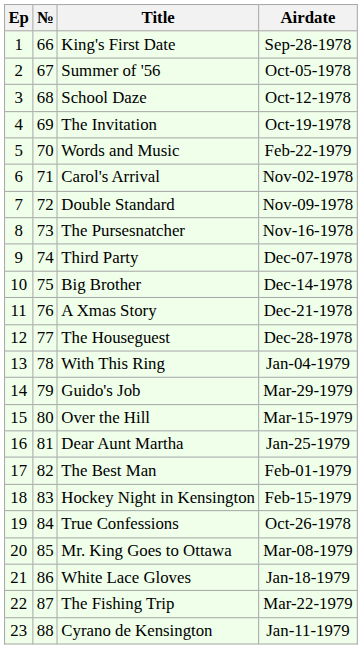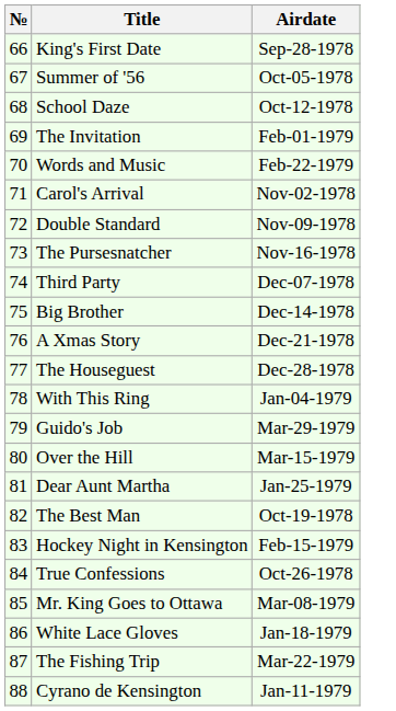 <table class=wikitable style="text-align:center; background:#EFFFEA">
 <tr>
-<th>Ep</th>
 <th>№</th>
 <th>Title</th>
 <th>Airdate</th>
 </tr>
 <tr>
-<td>1</td>
 <td>66</td>
 <td align="left">King's First Date</td>
 <td>Sep-28-1978</td>
 </tr>
 <tr>
-<td>2</td>
 <td>67</td>
 <td align="left">Summer of '56</td>
 <td>Oct-05-1978</td>
 </tr>
 <tr>
-<td>3</td>
 <td>68</td>
 <td align="left">School Daze</td>
 <td>Oct-12-1978</td>
 </tr>
 <tr>
-<td>4</td>
 <td>69</td>
 <td align="left">The Invitation</td>
-<td>Oct-19-1978</td>
+<td>Feb-01-1979</td>
 </tr>
 <tr>
-<td>5</td>
 <td>70</td>
 <td align="left">Words and Music</td>
 <td>Feb-22-1979</td>
 </tr>
 <tr>
-<td>6</td>
 <td>71</td>
 <td align="left">Carol's Arrival</td>
 <td>Nov-02-1978</td>
 </tr>
 <tr>
-<td>7</td>
 <td>72</td>
 <td align="left">Double Standard</td>
 <td>Nov-09-1978</td>
 </tr>
 <tr>
-<td>8</td>
 <td>73</td>
 <td align="left">The Pursesnatcher</td>
 <td>Nov-16-1978</td>
 </tr>
 <tr>
-<td>9</td>
 <td>74</td>
 <td align="left">Third Party</td>
 <td>Dec-07-1978</td>
 </tr>
 <tr>
-<td>10</td>
 <td>75</td>
 <td align="left">Big Brother</td>
 <td>Dec-14-1978</td>
 </tr>
 <tr>
-<td>11</td>
 <td>76</td>
 <td align="left">A Xmas Story</td>
 <td>Dec-21-1978</td>
 </tr>
 <tr>
-<td>12</td>
 <td>77</td>
 <td align="left">The Houseguest</td>
 <td>Dec-28-1978</td>
 </tr>
 <tr>
-<td>13</td>
 <td>78</td>
 <td align="left">With This Ring</td>
 <td>Jan-04-1979</td>
 </tr>
 <tr>
-<td>14</td>
 <td>79</td>
 <td align="left">Guido's Job</td>
 <td>Mar-29-1979</td>
 </tr>
 <tr>
-<td>15</td>
 <td>80</td>
 <td align="left">Over the Hill</td>
 <td>Mar-15-1979</td>
 </tr>
 <tr>
-<td>16</td>
 <td>81</td>
 <td align="left">Dear Aunt Martha</td>
 <td>Jan-25-1979</td>
 </tr>
 <tr>
-<td>17</td>
 <td>82</td>
 <td align="left">The Best Man</td>
-<td>Feb-01-1979</td>
+<td>Oct-19-1978</td>
 </tr>
 <tr>
-<td>18</td>
 <td>83</td>
 <td align="left">Hockey Night in Kensington</td>
 <td>Feb-15-1979</td>
 </tr>
 <tr>
-<td>19</td>
 <td>84</td>
 <td align="left">True Confessions</td>
 <td>Oct-26-1978</td>
 </tr>
 <tr>
-<td>20</td>
 <td>85</td>
 <td align="left">Mr. King Goes to Ottawa</td>
 <td>Mar-08-1979</td>
 </tr>
 <tr>
-<td>21</td>
 <td>86</td>
 <td align="left">White Lace Gloves</td>
 <td>Jan-18-1979</td>
 </tr>
 <tr>
-<td>22</td>
 <td>87</td>
 <td align="left">The Fishing Trip</td>
 <td>Mar-22-1979</td>
 </tr>
 <tr>
-<td>23</td>
 <td>88</td>
 <td align="left">Cyrano de Kensington</td>
 <td>Jan-11-1979</td>
 </tr>
 </table>
